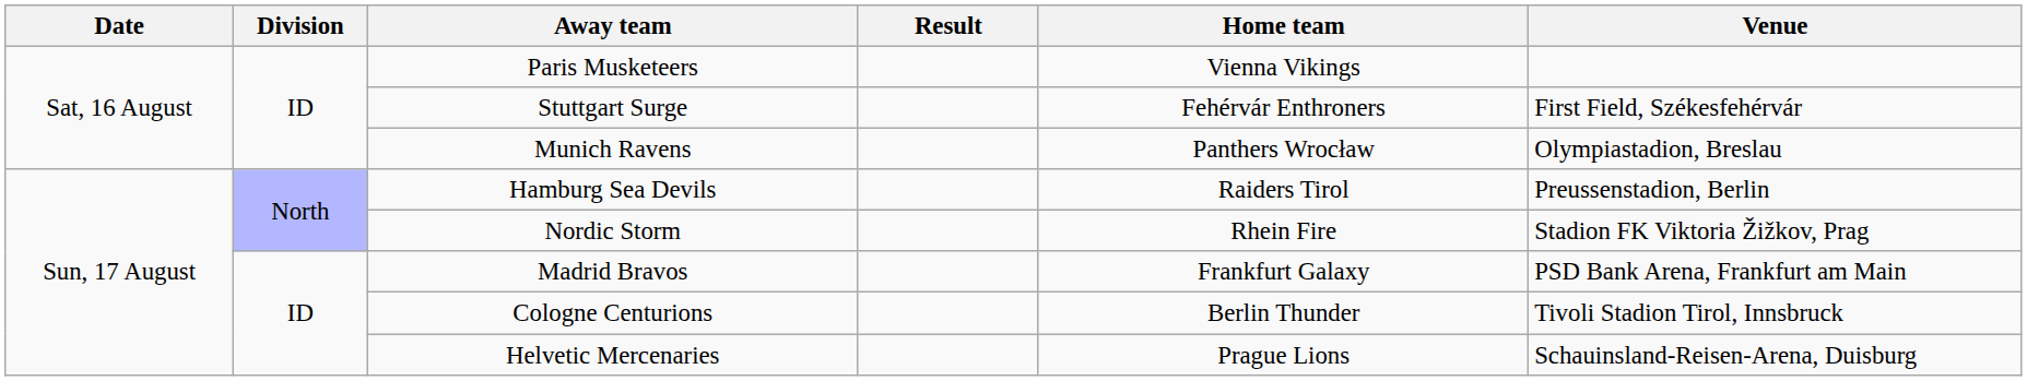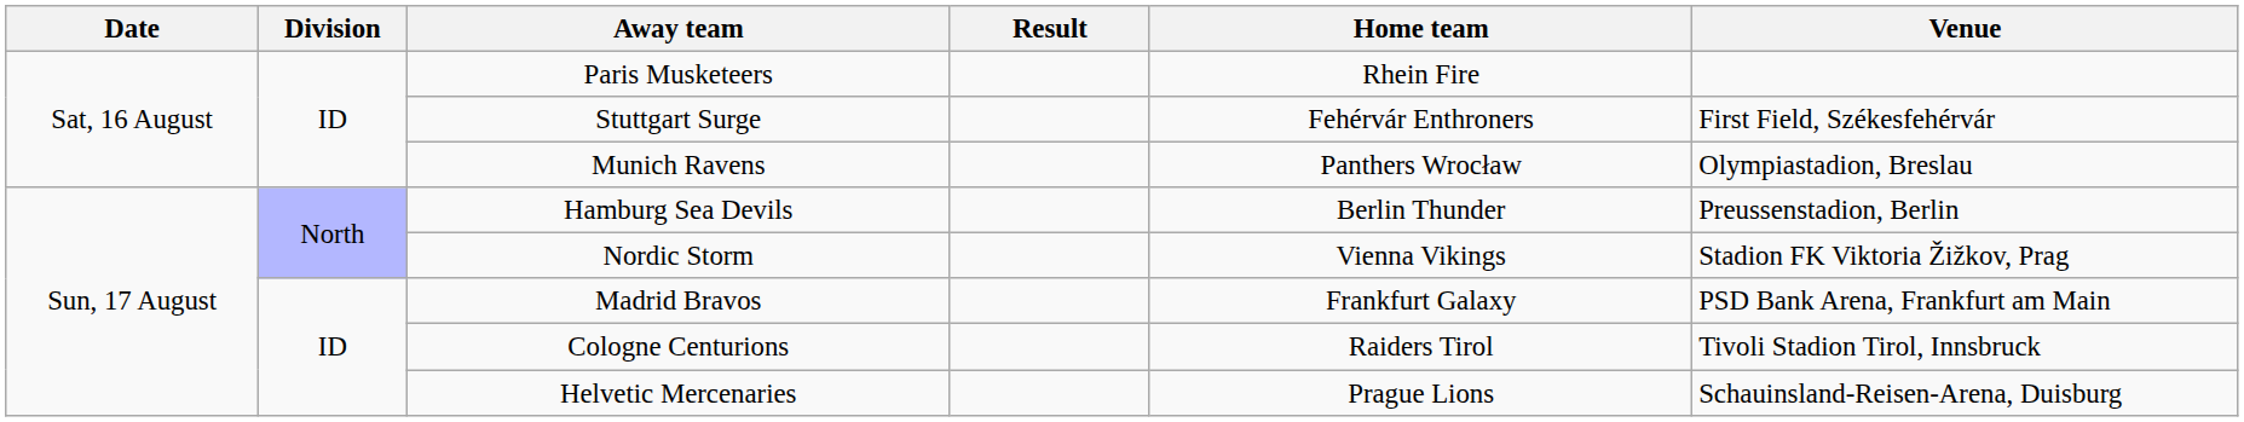 <table class="wikitable mw-collapsible mw-collapsed" style="font-size:95%; text-align:center; width:81em;">
 <tr>
 <th style="width:9em;">Date</th>
 <th style="width:5em;">Division</th>
 <th style="width:20em;">Away team</th>
 <th style="width:7em;">Result</th>
 <th style="width:20em;">Home team</th>
 <th style="width:20em;">Venue</th>
 </tr>
 <tr>
 <td rowspan="3">Sat, 16 August</td>
 <td rowspan="3" class="hintergrundfarbe-basis">ID</td>
 <td>Paris Musketeers</td>
 <td></td>
-<td>Vienna Vikings</td>
+<td>Rhein Fire</td>
 <td style="text-align:left;"></td>
 </tr>
 <tr>
 <td>Stuttgart Surge</td>
 <td></td>
 <td>Fehérvár Enthroners</td>
 <td style="text-align:left;">First Field, Székesfehérvár</td>
 </tr>
 <tr>
 <td>Munich Ravens</td>
 <td></td>
 <td>Panthers Wrocław</td>
 <td style="text-align:left;">Olympiastadion, Breslau</td>
 </tr>
 <tr>
 <td rowspan="5">Sun, 17 August</td>
 <td rowspan="2" style="background:#B3B7FF">North</td>
 <td>Hamburg Sea Devils</td>
 <td></td>
-<td>Raiders Tirol</td>
+<td>Berlin Thunder</td>
 <td style="text-align:left;">Preussenstadion, Berlin</td>
 </tr>
 <tr>
 <td>Nordic Storm</td>
 <td></td>
-<td>Rhein Fire</td>
+<td>Vienna Vikings</td>
 <td style="text-align:left;">Stadion FK Viktoria Žižkov, Prag</td>
 </tr>
 <tr>
 <td rowspan="3" class="hintergrundfarbe-basis">ID</td>
 <td>Madrid Bravos</td>
 <td></td>
 <td>Frankfurt Galaxy</td>
 <td style="text-align:left;">PSD Bank Arena, Frankfurt am Main</td>
 </tr>
 <tr>
 <td>Cologne Centurions</td>
 <td></td>
-<td>Berlin Thunder</td>
+<td>Raiders Tirol</td>
 <td style="text-align:left;">Tivoli Stadion Tirol, Innsbruck</td>
 </tr>
 <tr>
 <td>Helvetic Mercenaries</td>
 <td></td>
 <td>Prague Lions</td>
 <td style="text-align:left;">Schauinsland-Reisen-Arena, Duisburg</td>
 </tr>
 </table>
